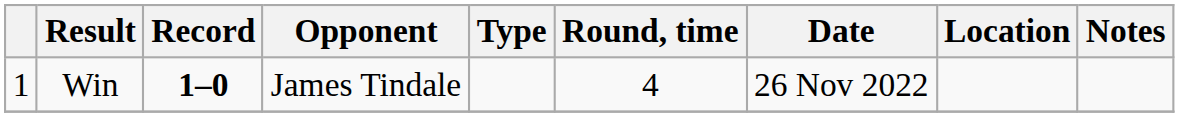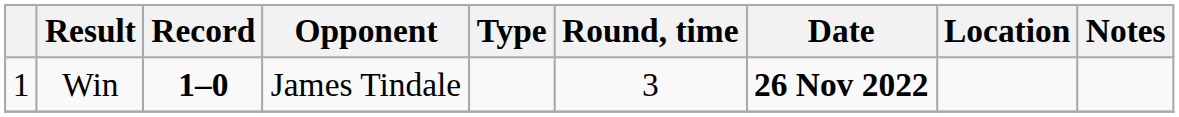 <table class="wikitable" style="text-align:center">
 <tr>
 <th></th>
 <th>Result</th>
 <th>Record</th>
 <th>Opponent</th>
 <th>Type</th>
 <th>Round, time</th>
 <th>Date</th>
 <th>Location</th>
 <th>Notes</th>
 </tr>
 <tr>
 <td>1</td>
 <td>Win</td>
 <td><strong>1–0</strong></td>
 <td style="text-align:left;">James Tindale</td>
 <td></td>
-<td>4</td>
-<td>26 Nov 2022</td>
+<td>3</td>
+<td><strong>26 Nov 2022</strong></td>
 <td style="text-align:left;"></td>
 <td></td>
 </tr>
 <tr>
 </tr>
 </table>
